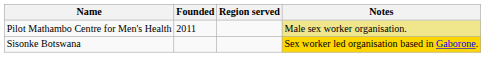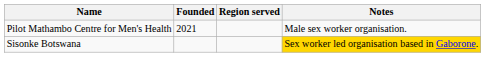 <table class="wikitable sortable">
 <tr>
 <th>Name</th>
 <th>Founded</th>
 <th>Region served</th>
 <th>Notes</th>
 </tr>
 <tr>
 <td>Pilot Mathambo Centre for Men's Health</td>
-<td>2011</td>
+<td>2021</td>
 <td></td>
-<td style="background: khaki;">Male sex worker organisation.</td>
+<td>Male sex worker organisation.</td>
 </tr>
 <tr>
 <td>Sisonke Botswana</td>
 <td></td>
 <td></td>
 <td style="background: gold;">Sex worker led organisation based in <a href='#'>Gaborone</a>.</td>
 </tr>
 </table>
